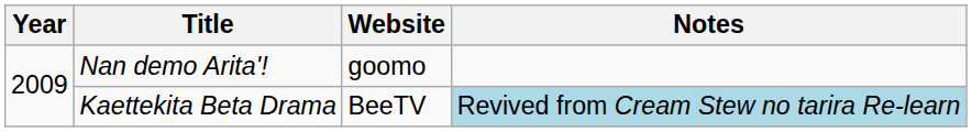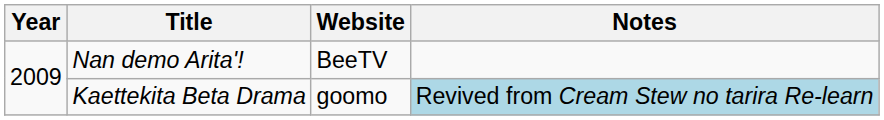 <table class="wikitable">
 <tr>
 <th>Year</th>
 <th>Title</th>
 <th>Website</th>
 <th>Notes</th>
 </tr>
 <tr>
 <td rowspan="2">2009</td>
 <td><em>Nan demo Arita'!</em></td>
-<td>goomo</td>
+<td>BeeTV</td>
 <td></td>
 </tr>
 <tr>
 <td><em>Kaettekita Beta Drama</em></td>
-<td>BeeTV</td>
+<td>goomo</td>
 <td style="background: lightblue;">Revived from <em>Cream Stew no tarira Re-learn</em></td>
 </tr>
 </table>
